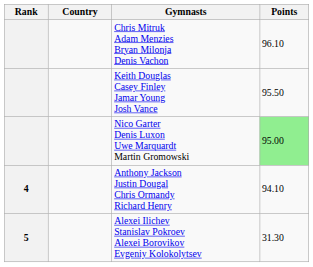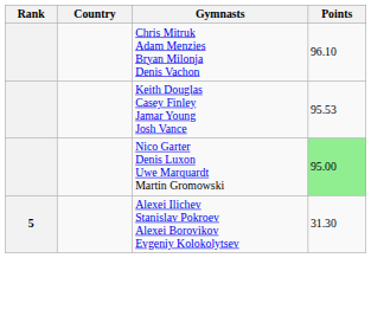 <table class="wikitable" width=500>
 <tr bgcolor="#efefef">
 <th>Rank</th>
 <th>Country</th>
 <th>Gymnasts</th>
 <th>Points</th>
 </tr>
 <tr>
 <th></th>
 <td></td>
 <td><a href='#'>Chris Mitruk</a><br><a href='#'>Adam Menzies</a><br><a href='#'>Bryan Milonja</a><br><a href='#'>Denis Vachon</a></td>
 <td>96.10</td>
 </tr>
 <tr>
 <th></th>
 <td></td>
 <td><a href='#'>Keith Douglas</a><br><a href='#'>Casey Finley</a><br><a href='#'>Jamar Young</a><br><a href='#'>Josh Vance</a></td>
-<td>95.50</td>
+<td>95.53</td>
 </tr>
 <tr>
 <th></th>
 <td></td>
 <td><a href='#'>Nico Garter</a><br><a href='#'>Denis Luxon</a><br><a href='#'>Uwe Marquardt</a><br>Martin Gromowski</td>
 <td style="background: lightgreen;">95.00</td>
 </tr>
 <tr>
-<th>4</th>
-<td></td>
-<td><a href='#'>Anthony Jackson</a><br><a href='#'>Justin Dougal</a><br><a href='#'>Chris Ormandy</a><br> <a href='#'>Richard Henry</a></td>
-<td>94.10</td>
-</tr>
-<tr>
 <th>5</th>
 <td></td>
 <td><a href='#'>Alexei Ilichev</a><br><a href='#'>Stanislav Pokroev</a><br><a href='#'>Alexei Borovikov</a><br> <a href='#'>Evgeniy Kolokolytsev</a></td>
 <td>31.30</td>
 </tr>
 </table>
